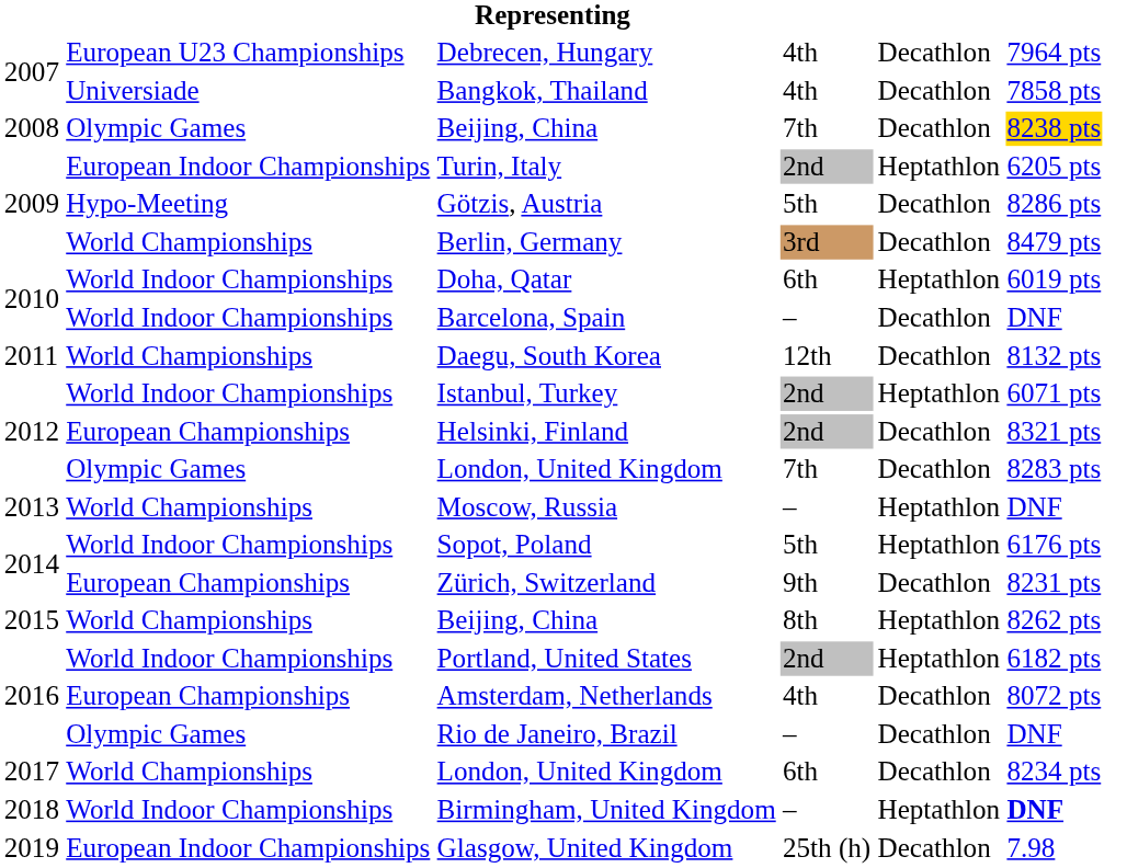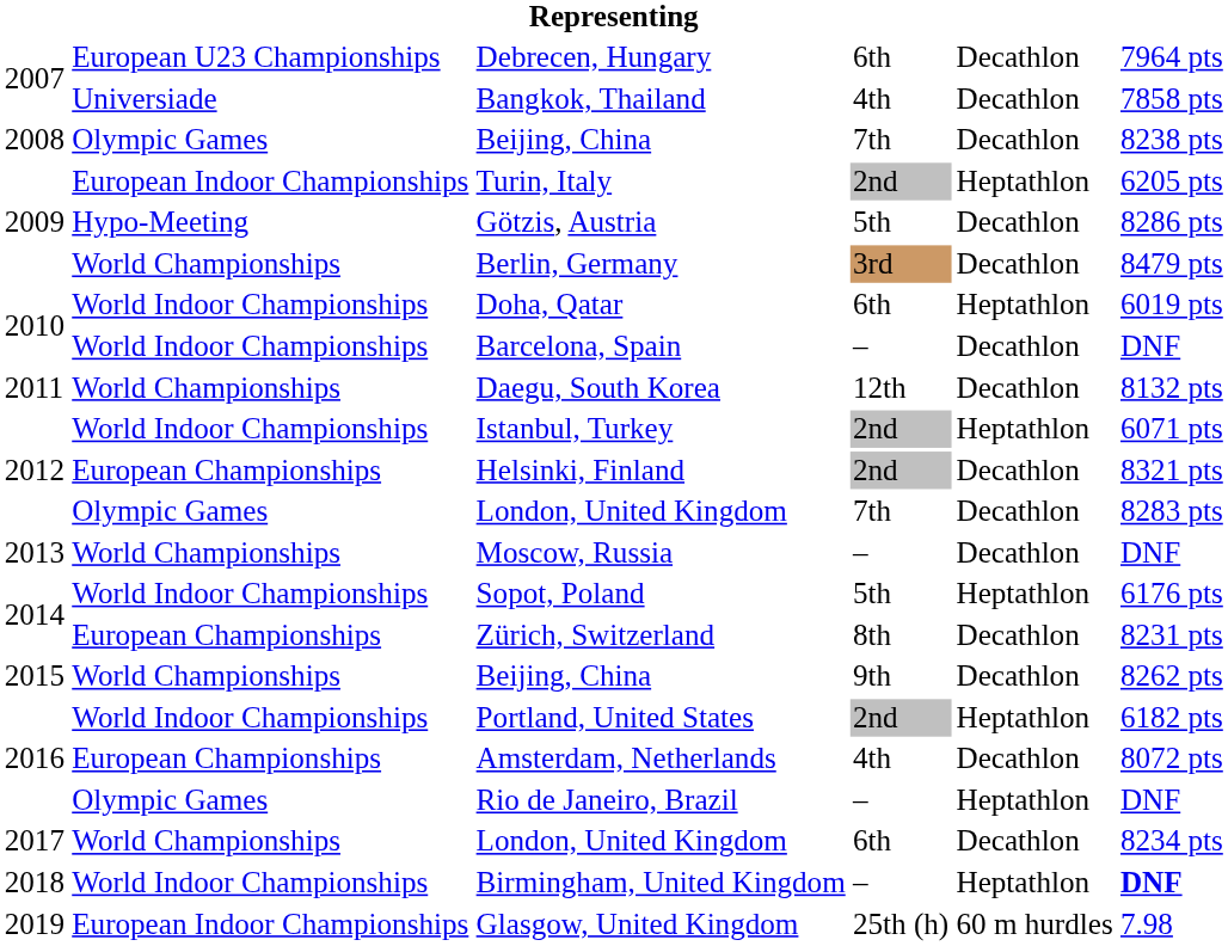 <table>
 <tr>
 <th colspan="6">Representing </th>
 </tr>
 <tr>
 <td rowspan=2>2007</td>
 <td><a href='#'>European U23 Championships</a></td>
 <td><a href='#'>Debrecen, Hungary</a></td>
-<td>4th</td>
+<td>6th</td>
 <td>Decathlon</td>
 <td><a href='#'>7964 pts</a></td>
 </tr>
 <tr>
 <td><a href='#'>Universiade</a></td>
 <td><a href='#'>Bangkok, Thailand</a></td>
 <td>4th</td>
 <td>Decathlon</td>
 <td><a href='#'>7858 pts</a></td>
 </tr>
 <tr>
 <td>2008</td>
 <td><a href='#'>Olympic Games</a></td>
 <td><a href='#'>Beijing, China</a></td>
 <td>7th</td>
 <td>Decathlon</td>
-<td style="background: gold;"><a href='#'>8238 pts</a></td>
+<td><a href='#'>8238 pts</a></td>
 </tr>
 <tr>
 <td rowspan=3>2009</td>
 <td><a href='#'>European Indoor Championships</a></td>
 <td><a href='#'>Turin, Italy</a></td>
 <td bgcolor="silver">2nd</td>
 <td>Heptathlon</td>
 <td><a href='#'>6205 pts</a></td>
 </tr>
 <tr>
 <td><a href='#'>Hypo-Meeting</a></td>
 <td><a href='#'>Götzis</a>, <a href='#'>Austria</a></td>
 <td>5th</td>
 <td>Decathlon</td>
 <td><a href='#'>8286 pts</a></td>
 </tr>
 <tr>
 <td><a href='#'>World Championships</a></td>
 <td><a href='#'>Berlin, Germany</a></td>
 <td bgcolor="cc9966">3rd</td>
 <td>Decathlon</td>
 <td><a href='#'>8479 pts</a></td>
 </tr>
 <tr>
 <td rowspan=2>2010</td>
 <td><a href='#'>World Indoor Championships</a></td>
 <td><a href='#'>Doha, Qatar</a></td>
 <td>6th</td>
 <td>Heptathlon</td>
 <td><a href='#'>6019 pts</a></td>
 </tr>
 <tr>
 <td><a href='#'>World Indoor Championships</a></td>
 <td><a href='#'>Barcelona, Spain</a></td>
 <td>–</td>
 <td>Decathlon</td>
 <td><a href='#'>DNF</a></td>
 </tr>
 <tr>
 <td>2011</td>
 <td><a href='#'>World Championships</a></td>
 <td><a href='#'>Daegu, South Korea</a></td>
 <td>12th</td>
 <td>Decathlon</td>
 <td><a href='#'>8132 pts</a></td>
 </tr>
 <tr>
 <td rowspan=3>2012</td>
 <td><a href='#'>World Indoor Championships</a></td>
 <td><a href='#'>Istanbul, Turkey</a></td>
 <td bgcolor="silver">2nd</td>
 <td>Heptathlon</td>
 <td><a href='#'>6071 pts</a></td>
 </tr>
 <tr>
 <td><a href='#'>European Championships</a></td>
 <td><a href='#'>Helsinki, Finland</a></td>
 <td style="background:silver">2nd</td>
 <td>Decathlon</td>
 <td><a href='#'>8321 pts</a></td>
 </tr>
 <tr>
 <td><a href='#'>Olympic Games</a></td>
 <td><a href='#'>London, United Kingdom</a></td>
 <td>7th</td>
 <td>Decathlon</td>
 <td><a href='#'>8283 pts</a></td>
 </tr>
 <tr>
 <td>2013</td>
 <td><a href='#'>World Championships</a></td>
 <td><a href='#'>Moscow, Russia</a></td>
 <td>–</td>
-<td>Heptathlon</td>
+<td>Decathlon</td>
 <td><a href='#'>DNF</a></td>
 </tr>
 <tr>
 <td rowspan=2>2014</td>
 <td><a href='#'>World Indoor Championships</a></td>
 <td><a href='#'>Sopot, Poland</a></td>
 <td>5th</td>
 <td>Heptathlon</td>
 <td><a href='#'>6176 pts</a></td>
 </tr>
 <tr>
 <td><a href='#'>European Championships</a></td>
 <td><a href='#'>Zürich, Switzerland</a></td>
-<td>9th</td>
+<td>8th</td>
 <td>Decathlon</td>
 <td><a href='#'>8231 pts</a></td>
 </tr>
 <tr>
 <td>2015</td>
 <td><a href='#'>World Championships</a></td>
 <td><a href='#'>Beijing, China</a></td>
-<td>8th</td>
-<td>Heptathlon</td>
+<td>9th</td>
+<td>Decathlon</td>
 <td><a href='#'>8262 pts</a></td>
 </tr>
 <tr>
 <td rowspan=3>2016</td>
 <td><a href='#'>World Indoor Championships</a></td>
 <td><a href='#'>Portland, United States</a></td>
 <td bgcolor="silver">2nd</td>
 <td>Heptathlon</td>
 <td><a href='#'>6182 pts</a></td>
 </tr>
 <tr>
 <td><a href='#'>European Championships</a></td>
 <td><a href='#'>Amsterdam, Netherlands</a></td>
 <td>4th</td>
 <td>Decathlon</td>
 <td><a href='#'>8072 pts</a></td>
 </tr>
 <tr>
 <td><a href='#'>Olympic Games</a></td>
 <td><a href='#'>Rio de Janeiro, Brazil</a></td>
 <td>–</td>
-<td>Decathlon</td>
+<td>Heptathlon</td>
 <td><a href='#'>DNF</a></td>
 </tr>
 <tr>
 <td>2017</td>
 <td><a href='#'>World Championships</a></td>
 <td><a href='#'>London, United Kingdom</a></td>
 <td>6th</td>
 <td>Decathlon</td>
 <td><a href='#'>8234 pts</a></td>
 </tr>
 <tr>
 <td>2018</td>
 <td><a href='#'>World Indoor Championships</a></td>
 <td><a href='#'>Birmingham, United Kingdom</a></td>
 <td>–</td>
 <td>Heptathlon</td>
 <td><strong><a href='#'>DNF</a></strong></td>
 </tr>
 <tr>
 <td>2019</td>
 <td><a href='#'>European Indoor Championships</a></td>
 <td><a href='#'>Glasgow, United Kingdom</a></td>
 <td>25th (h)</td>
-<td>Decathlon</td>
+<td>60 m hurdles</td>
 <td><a href='#'>7.98</a></td>
 </tr>
 </table>
